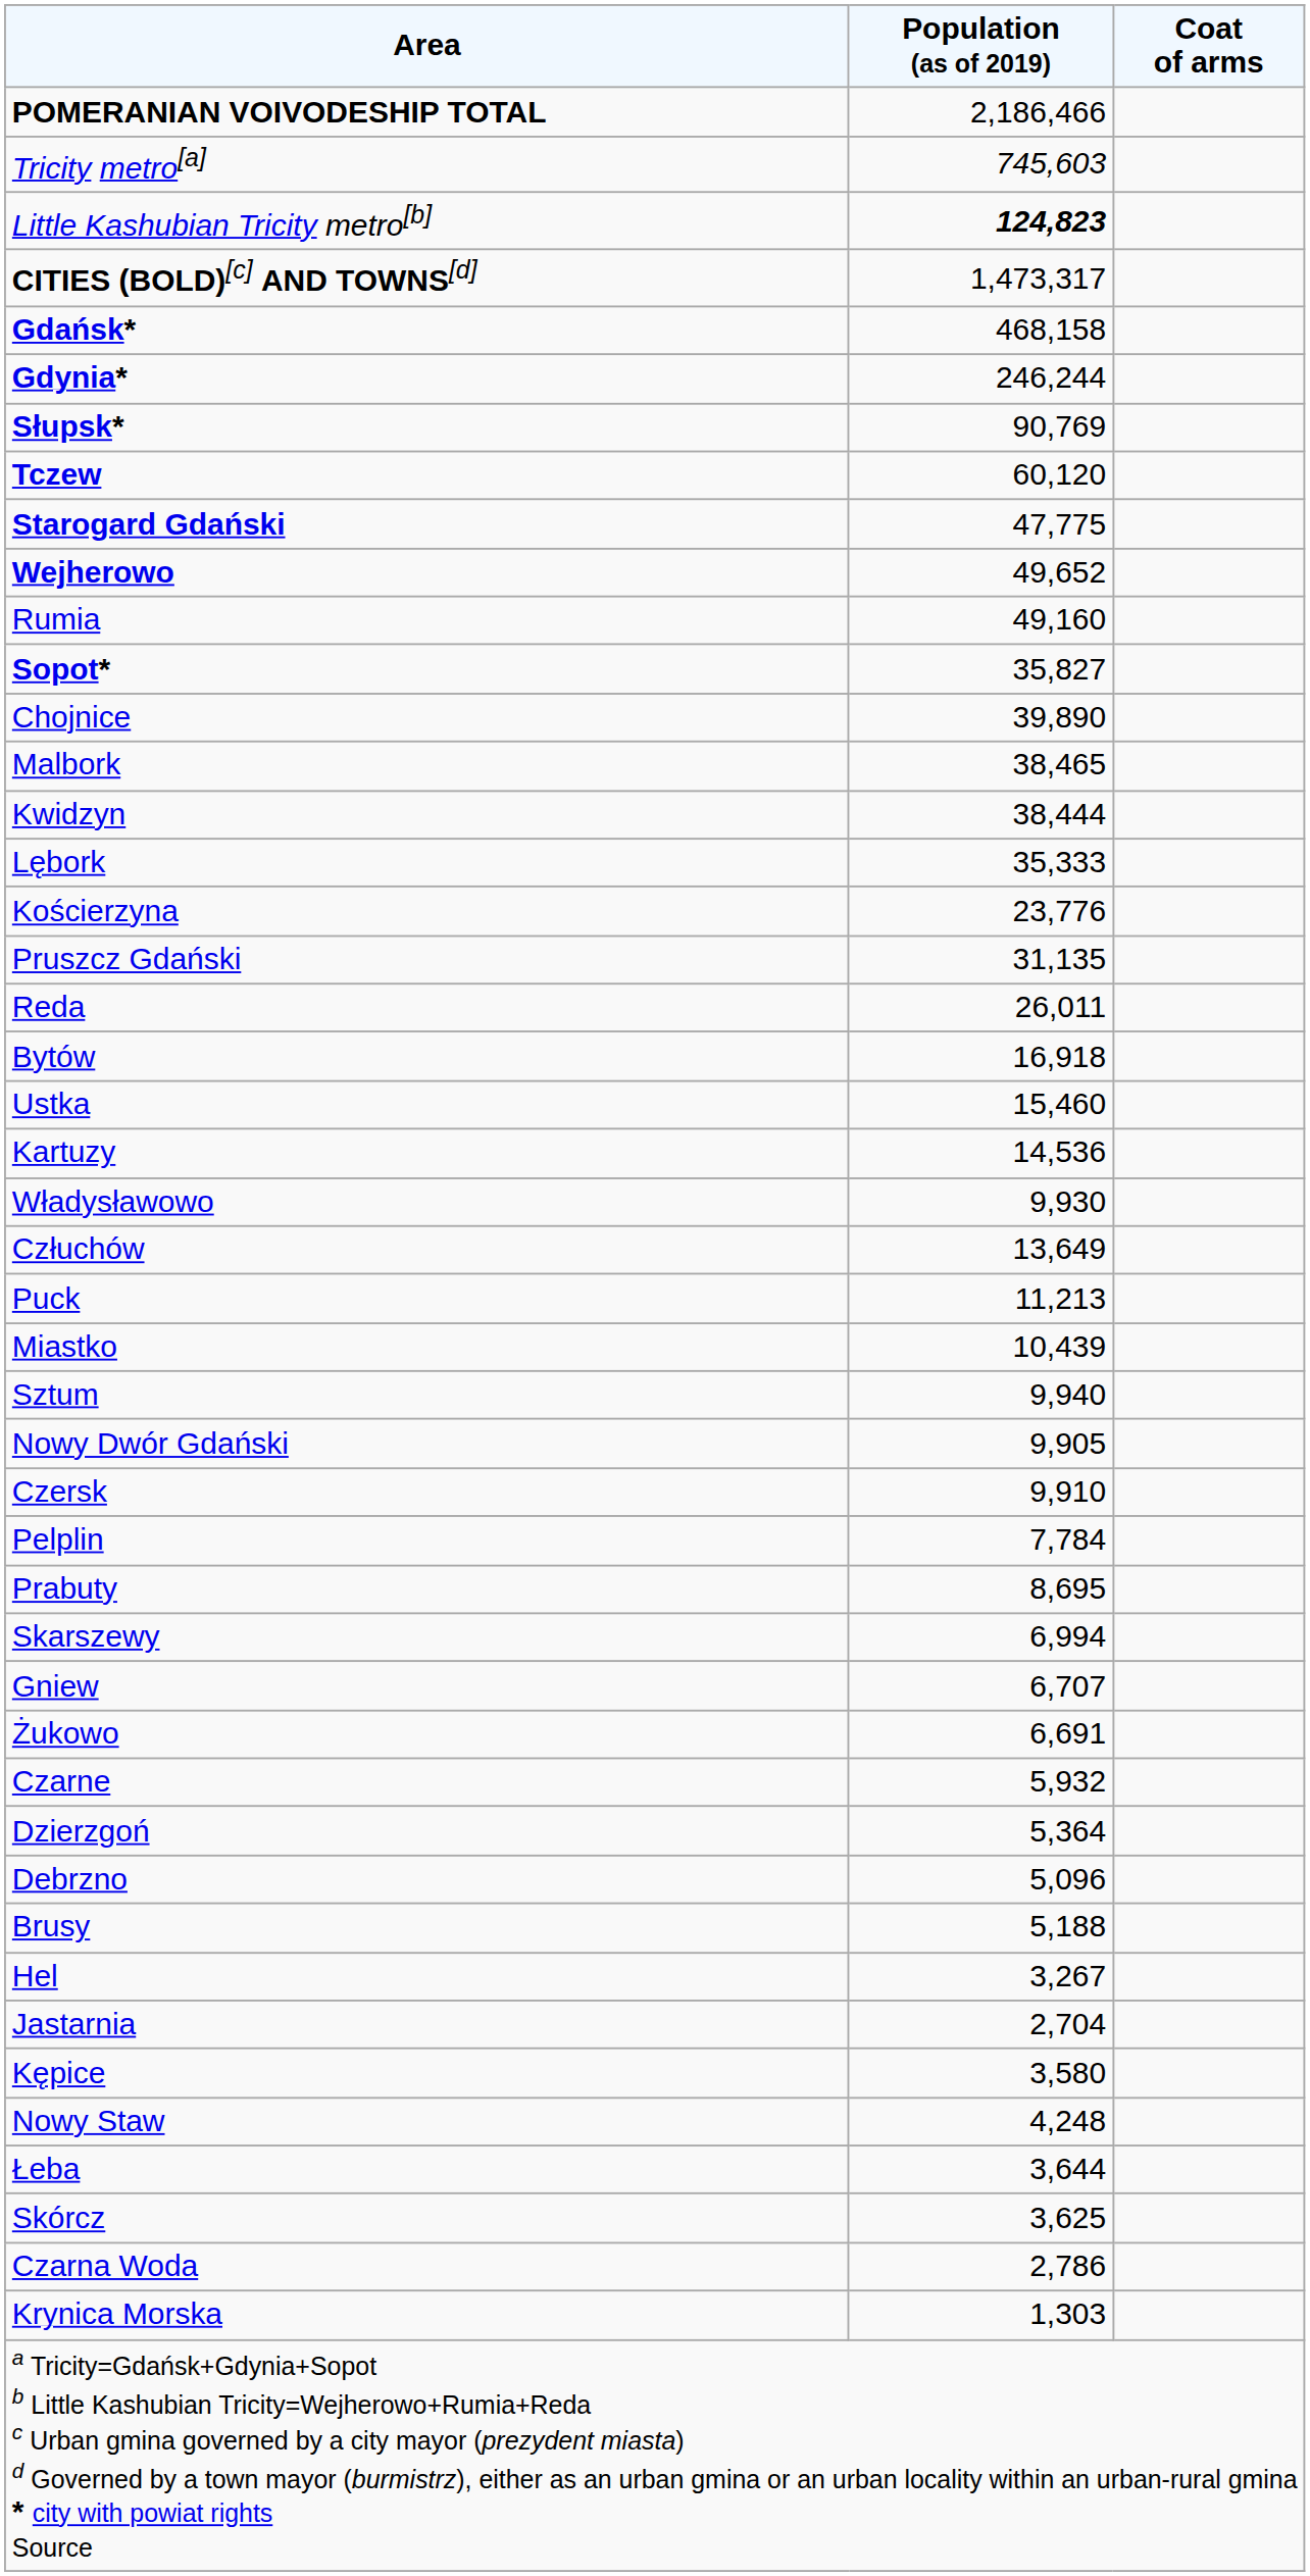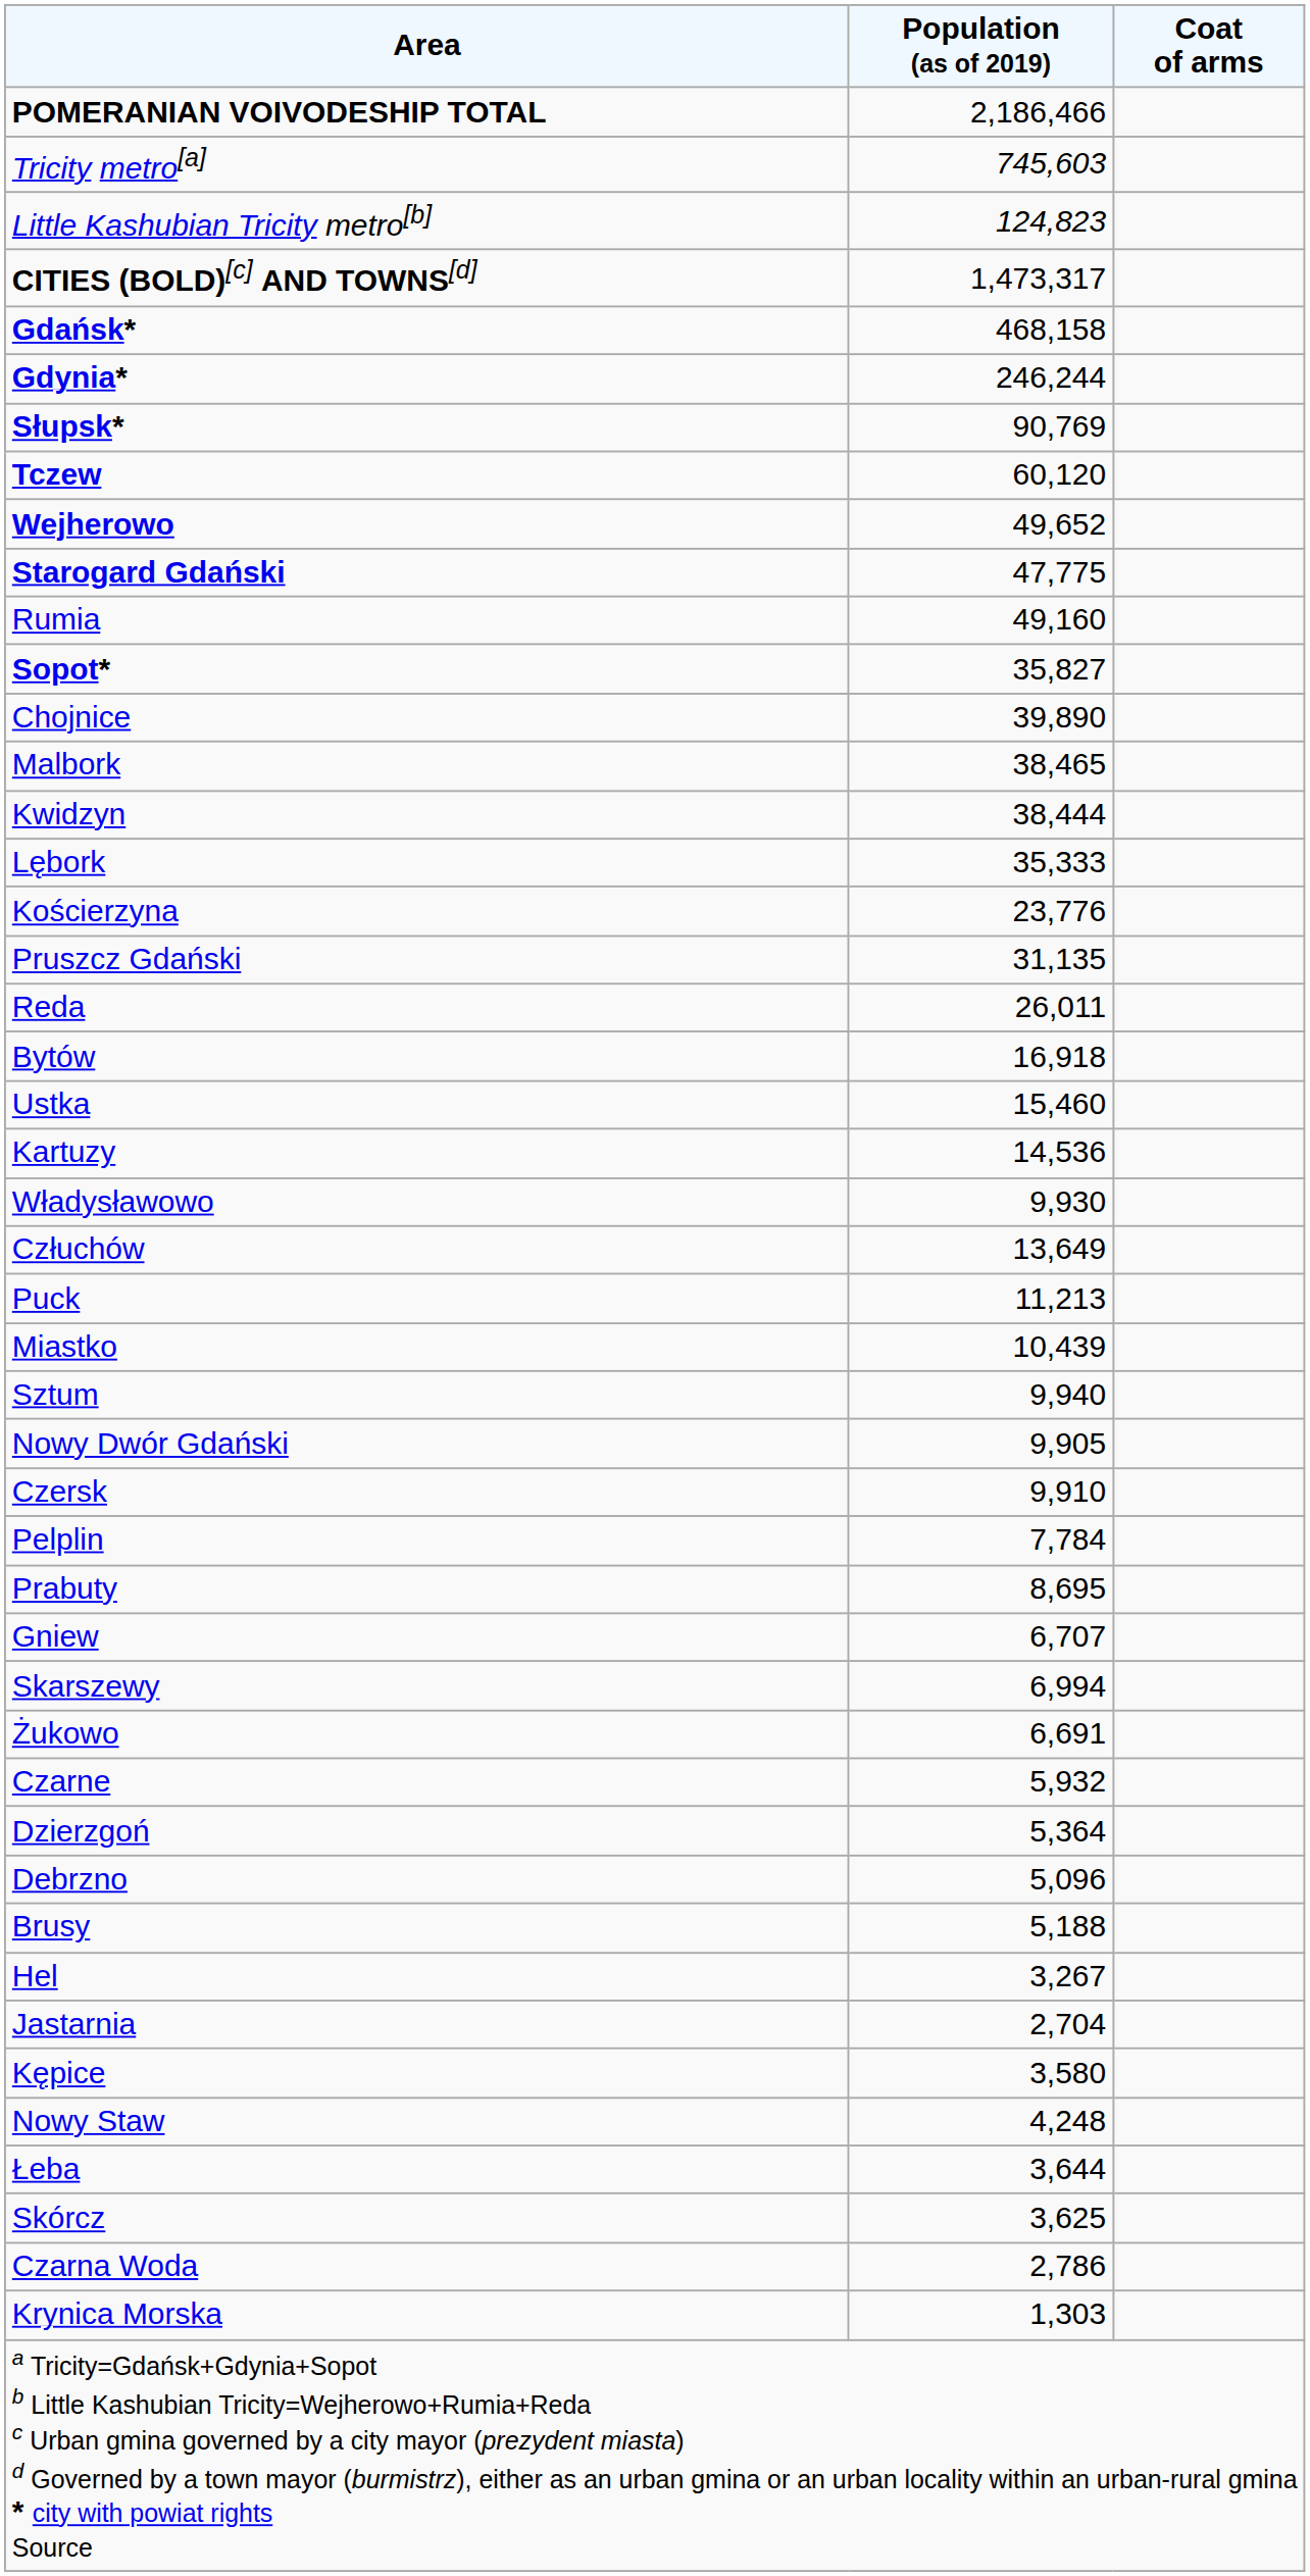 <table class="wikitable">
 <tr bgcolor="F0F8FF">
 <td style="text-align:center;"><strong>Area</strong></td>
 <td style="text-align:center;"><strong>Population <br><small>(as of 2019)</small></strong></td>
 <td style="text-align:center;"><strong>Coat<br>of arms</strong></td>
 </tr>
 <tr>
 <td><strong>POMERANIAN VOIVODESHIP TOTAL</strong></td>
 <td style="text-align:right;">2,186,466</td>
 <td style="text-align:right;"></td>
 </tr>
 <tr>
 <td><em><a href='#'>Tricity</a> <a href='#'>metro</a></em><sup><em>[a]</em></sup></td>
 <td style="text-align:right;"><em>745,603</em></td>
 <td style="text-align:right;"></td>
 </tr>
 <tr>
 <td><em><a href='#'>Little Kashubian Tricity</a> metro</em><sup><em>[b]</em></sup></td>
-<td style="text-align:right;"><strong><em>124,823</em></strong></td>
+<td style="text-align:right;"><em>124,823</em></td>
 <td style="text-align:right;"></td>
 </tr>
 <tr>
 <td><strong>CITIES (BOLD)</strong><sup><em>[c]</em></sup> <strong>AND TOWNS</strong><sup><em>[d]</em></sup></td>
 <td style="text-align:right;">1,473,317</td>
 <td style="text-align:right;"></td>
 </tr>
 <tr>
 <td><strong><a href='#'>Gdańsk</a>*</strong></td>
 <td style="text-align:right;">468,158</td>
 <td style="text-align:right;"></td>
 </tr>
 <tr>
 <td><strong><a href='#'>Gdynia</a>*</strong></td>
 <td style="text-align:right;">246,244</td>
 <td style="text-align:right;"></td>
 </tr>
 <tr>
 <td><strong><a href='#'>Słupsk</a>*</strong></td>
 <td style="text-align:right;">90,769</td>
 <td style="text-align:right;"></td>
 </tr>
 <tr>
 <td><strong><a href='#'>Tczew</a></strong></td>
 <td style="text-align:right;">60,120</td>
 <td style="text-align:right;"></td>
 </tr>
 <tr>
-<td><strong><a href='#'>Starogard Gdański</a></strong></td>
-<td style="text-align:right;">47,775</td>
+<td><strong><a href='#'>Wejherowo</a></strong></td>
+<td style="text-align:right;">49,652</td>
 <td style="text-align:right;"></td>
 </tr>
 <tr>
-<td><strong><a href='#'>Wejherowo</a></strong></td>
-<td style="text-align:right;">49,652</td>
+<td><strong><a href='#'>Starogard Gdański</a></strong></td>
+<td style="text-align:right;">47,775</td>
 <td style="text-align:right;"></td>
 </tr>
 <tr>
 <td><a href='#'>Rumia</a></td>
 <td style="text-align:right;">49,160</td>
 <td style="text-align:right;"></td>
 </tr>
 <tr>
 <td><strong><a href='#'>Sopot</a>*</strong></td>
 <td style="text-align:right;">35,827</td>
 <td style="text-align:right;"></td>
 </tr>
 <tr>
 <td><a href='#'>Chojnice</a></td>
 <td style="text-align:right;">39,890</td>
 <td style="text-align:right;"></td>
 </tr>
 <tr>
 <td><a href='#'>Malbork</a></td>
 <td style="text-align:right;">38,465</td>
 <td style="text-align:right;"></td>
 </tr>
 <tr>
 <td><a href='#'>Kwidzyn</a></td>
 <td style="text-align:right;">38,444</td>
 <td style="text-align:right;"></td>
 </tr>
 <tr>
 <td><a href='#'>Lębork</a></td>
 <td style="text-align:right;">35,333</td>
 <td style="text-align:right;"></td>
 </tr>
 <tr>
 <td><a href='#'>Kościerzyna</a></td>
 <td style="text-align:right;">23,776</td>
 <td style="text-align:right;"></td>
 </tr>
 <tr>
 <td><a href='#'>Pruszcz Gdański</a></td>
 <td style="text-align:right;">31,135</td>
 <td style="text-align:right;"></td>
 </tr>
 <tr>
 <td><a href='#'>Reda</a></td>
 <td style="text-align:right;">26,011</td>
 <td style="text-align:right;"></td>
 </tr>
 <tr>
 <td><a href='#'>Bytów</a></td>
 <td style="text-align:right;">16,918</td>
 <td style="text-align:right;"></td>
 </tr>
 <tr>
 <td><a href='#'>Ustka</a></td>
 <td style="text-align:right;">15,460</td>
 <td style="text-align:right;"></td>
 </tr>
 <tr>
 <td><a href='#'>Kartuzy</a></td>
 <td style="text-align:right;">14,536</td>
 <td style="text-align:right;"></td>
 </tr>
 <tr>
 <td><a href='#'>Władysławowo</a></td>
 <td style="text-align:right;">9,930</td>
 <td style="text-align:right;"></td>
 </tr>
 <tr>
 <td><a href='#'>Człuchów</a></td>
 <td style="text-align:right;">13,649</td>
 <td style="text-align:right;"></td>
 </tr>
 <tr>
 <td><a href='#'>Puck</a></td>
 <td style="text-align:right;">11,213</td>
 <td style="text-align:right;"></td>
 </tr>
 <tr>
 <td><a href='#'>Miastko</a></td>
 <td style="text-align:right;">10,439</td>
 <td style="text-align:right;"></td>
 </tr>
 <tr>
 <td><a href='#'>Sztum</a></td>
 <td style="text-align:right;">9,940</td>
 <td style="text-align:right;"></td>
 </tr>
 <tr>
 <td><a href='#'>Nowy Dwór Gdański</a></td>
 <td style="text-align:right;">9,905</td>
 <td style="text-align:right;"></td>
 </tr>
 <tr>
 <td><a href='#'>Czersk</a></td>
 <td style="text-align:right;">9,910</td>
 <td style="text-align:right;"></td>
 </tr>
 <tr>
 <td><a href='#'>Pelplin</a></td>
 <td style="text-align:right;">7,784</td>
 <td style="text-align:right;"></td>
 </tr>
 <tr>
 <td><a href='#'>Prabuty</a></td>
 <td style="text-align:right;">8,695</td>
 <td style="text-align:right;"></td>
 </tr>
 <tr>
-<td><a href='#'>Skarszewy</a></td>
-<td style="text-align:right;">6,994</td>
+<td><a href='#'>Gniew</a></td>
+<td style="text-align:right;">6,707</td>
 <td style="text-align:right;"></td>
 </tr>
 <tr>
-<td><a href='#'>Gniew</a></td>
-<td style="text-align:right;">6,707</td>
+<td><a href='#'>Skarszewy</a></td>
+<td style="text-align:right;">6,994</td>
 <td style="text-align:right;"></td>
 </tr>
 <tr>
 <td><a href='#'>Żukowo</a></td>
 <td style="text-align:right;">6,691</td>
 <td style="text-align:right;"></td>
 </tr>
 <tr>
 <td><a href='#'>Czarne</a></td>
 <td style="text-align:right;">5,932</td>
 <td style="text-align:right;"></td>
 </tr>
 <tr>
 <td><a href='#'>Dzierzgoń</a></td>
 <td style="text-align:right;">5,364</td>
 <td style="text-align:right;"></td>
 </tr>
 <tr>
 <td><a href='#'>Debrzno</a></td>
 <td style="text-align:right;">5,096</td>
 <td style="text-align:right;"></td>
 </tr>
 <tr>
 <td><a href='#'>Brusy</a></td>
 <td style="text-align:right;">5,188</td>
 <td style="text-align:right;"></td>
 </tr>
 <tr>
 <td><a href='#'>Hel</a></td>
 <td style="text-align:right;">3,267</td>
 <td style="text-align:right;"></td>
 </tr>
 <tr>
 <td><a href='#'>Jastarnia</a></td>
 <td style="text-align:right;">2,704</td>
 <td style="text-align:right;"></td>
 </tr>
 <tr>
 <td><a href='#'>Kępice</a></td>
 <td style="text-align:right;">3,580</td>
 <td style="text-align:right;"></td>
 </tr>
 <tr>
 <td><a href='#'>Nowy Staw</a></td>
 <td style="text-align:right;">4,248</td>
 <td style="text-align:right;"></td>
 </tr>
 <tr>
 <td><a href='#'>Łeba</a></td>
 <td style="text-align:right;">3,644</td>
 <td style="text-align:right;"></td>
 </tr>
 <tr>
 <td><a href='#'>Skórcz</a></td>
 <td style="text-align:right;">3,625</td>
 <td style="text-align:right;"></td>
 </tr>
 <tr>
 <td><a href='#'>Czarna Woda</a></td>
 <td style="text-align:right;">2,786</td>
 <td style="text-align:right;"></td>
 </tr>
 <tr>
 <td><a href='#'>Krynica Morska</a></td>
 <td style="text-align:right;">1,303</td>
 <td style="text-align:right;"></td>
 </tr>
 <tr>
 <td colspan=3><small><sup><em>a</em></sup> Tricity=Gdańsk+Gdynia+Sopot</small><br><small><sup><em>b</em></sup> Little Kashubian Tricity=Wejherowo+Rumia+Reda</small><br><small><sup><em>c</em></sup> Urban gmina governed by a city mayor (<em>prezydent miasta</em>)</small><br><small><sup><em>d</em></sup> Governed by a town mayor (<em>burmistrz</em>), either as an urban gmina or an urban locality within an urban-rural gmina</small><br><strong>*</strong> <small><a href='#'>city with powiat rights</a></small><br><small>Source </small></td>
 </tr>
 </table>
